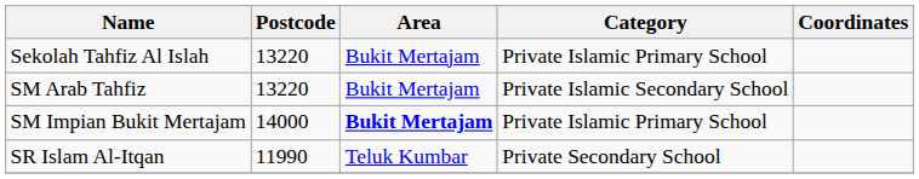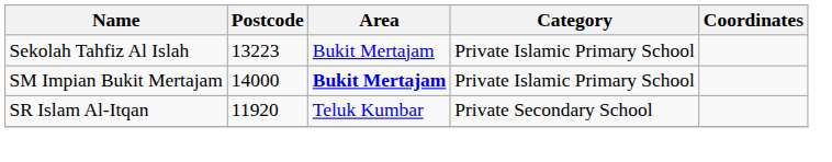 <table class="wikitable sortable">
 <tr>
 <th>Name</th>
 <th>Postcode</th>
 <th>Area</th>
 <th>Category</th>
 <th>Coordinates</th>
 </tr>
 <tr>
 <td>Sekolah Tahfiz Al Islah</td>
-<td>13220</td>
+<td>13223</td>
 <td><a href='#'>Bukit Mertajam</a></td>
 <td>Private Islamic Primary School</td>
-<td></td>
-</tr>
-<tr>
-<td>SM Arab Tahfiz</td>
-<td>13220</td>
-<td><a href='#'>Bukit Mertajam</a></td>
-<td>Private Islamic Secondary School</td>
 <td></td>
 </tr>
 <tr>
 <td>SM Impian Bukit Mertajam</td>
 <td>14000</td>
 <td><strong><a href='#'>Bukit Mertajam</a></strong></td>
 <td>Private Islamic Primary School</td>
 <td></td>
 </tr>
 <tr>
 <td>SR Islam Al-Itqan</td>
-<td>11990</td>
+<td>11920</td>
 <td><a href='#'>Teluk Kumbar</a></td>
 <td>Private Secondary School</td>
 <td></td>
 </tr>
 <tr>
 </tr>
 </table>
